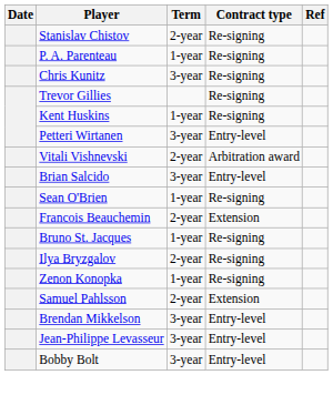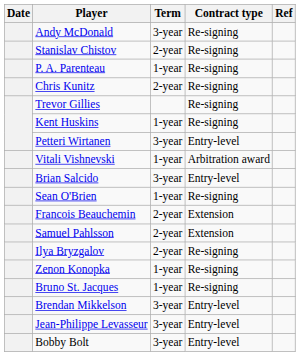 <table class="wikitable plainrowheaders">
 <tr style="background:#ddd; text-align:center;">
 <th>Date</th>
 <th>Player</th>
 <th>Term</th>
 <th>Contract type</th>
 <th>Ref</th>
+</tr>
+<tr>
+<th scope="row"></th>
+<td><a href='#'>Andy McDonald</a></td>
+<td>3-year</td>
+<td>Re-signing</td>
+<td></td>
 </tr>
 <tr>
 <th scope="row"></th>
 <td><a href='#'>Stanislav Chistov</a></td>
 <td>2-year</td>
 <td>Re-signing</td>
 <td></td>
 </tr>
 <tr>
 <th scope="row"></th>
 <td><a href='#'>P. A. Parenteau</a></td>
 <td>1-year</td>
 <td>Re-signing</td>
 <td></td>
 </tr>
 <tr>
 <th scope="row"></th>
 <td><a href='#'>Chris Kunitz</a></td>
-<td>3-year</td>
+<td>2-year</td>
 <td>Re-signing</td>
 <td></td>
 </tr>
 <tr>
 <th scope="row" rowspan=3></th>
 <td><a href='#'>Trevor Gillies</a></td>
 <td></td>
 <td>Re-signing</td>
 <td></td>
 </tr>
 <tr>
 <td><a href='#'>Kent Huskins</a></td>
 <td>1-year</td>
 <td>Re-signing</td>
 <td></td>
 </tr>
 <tr>
 <td><a href='#'>Petteri Wirtanen</a></td>
 <td>3-year</td>
 <td>Entry-level</td>
 <td></td>
 </tr>
 <tr>
 <th scope="row"></th>
 <td><a href='#'>Vitali Vishnevski</a></td>
-<td>2-year</td>
+<td>1-year</td>
 <td>Arbitration award</td>
 <td></td>
 </tr>
 <tr>
 <th scope="row"></th>
 <td><a href='#'>Brian Salcido</a></td>
 <td>3-year</td>
 <td>Entry-level</td>
 <td></td>
 </tr>
 <tr>
 <th scope="row"></th>
 <td><a href='#'>Sean O'Brien</a></td>
 <td>1-year</td>
 <td>Re-signing</td>
 <td></td>
 </tr>
 <tr>
 <th scope="row"></th>
 <td><a href='#'>Francois Beauchemin</a></td>
 <td>2-year</td>
 <td>Extension</td>
 <td></td>
 </tr>
 <tr>
 <th scope="row"></th>
-<td><a href='#'>Bruno St. Jacques</a></td>
-<td>1-year</td>
-<td>Re-signing</td>
+<td><a href='#'>Samuel Pahlsson</a></td>
+<td>2-year</td>
+<td>Extension</td>
 <td></td>
 </tr>
 <tr>
 <th scope="row"></th>
 <td><a href='#'>Ilya Bryzgalov</a></td>
 <td>2-year</td>
 <td>Re-signing</td>
 <td></td>
 </tr>
 <tr>
 <th scope="row"></th>
 <td><a href='#'>Zenon Konopka</a></td>
 <td>1-year</td>
 <td>Re-signing</td>
 <td></td>
 </tr>
 <tr>
 <th scope="row"></th>
-<td><a href='#'>Samuel Pahlsson</a></td>
-<td>2-year</td>
-<td>Extension</td>
+<td><a href='#'>Bruno St. Jacques</a></td>
+<td>1-year</td>
+<td>Re-signing</td>
 <td></td>
 </tr>
 <tr>
 <th scope="row"></th>
 <td><a href='#'>Brendan Mikkelson</a></td>
 <td>3-year</td>
 <td>Entry-level</td>
 <td></td>
 </tr>
 <tr>
 <th scope="row"></th>
 <td><a href='#'>Jean-Philippe Levasseur</a></td>
 <td>3-year</td>
 <td>Entry-level</td>
 <td></td>
 </tr>
 <tr>
 <th scope="row"></th>
 <td>Bobby Bolt</td>
 <td>3-year</td>
 <td>Entry-level</td>
 <td></td>
 </tr>
 </table>
